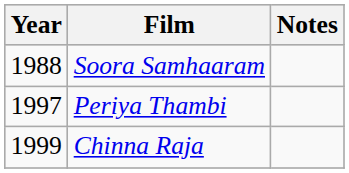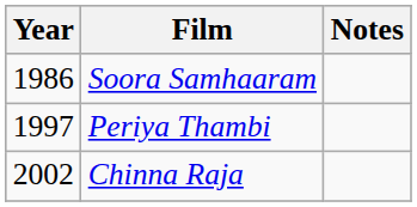 <table class="wikitable sortable">
 <tr>
 <th>Year</th>
 <th>Film</th>
 <th class=unsortable>Notes</th>
 </tr>
 <tr>
-<td>1988</td>
+<td>1986</td>
 <td><em><a href='#'>Soora Samhaaram</a></em></td>
 <td></td>
 </tr>
 <tr>
 <td>1997</td>
 <td><em><a href='#'>Periya Thambi</a></em></td>
 <td></td>
 </tr>
 <tr>
-<td>1999</td>
+<td>2002</td>
 <td><em><a href='#'>Chinna Raja</a></em></td>
 <td></td>
 </tr>
 </table>
